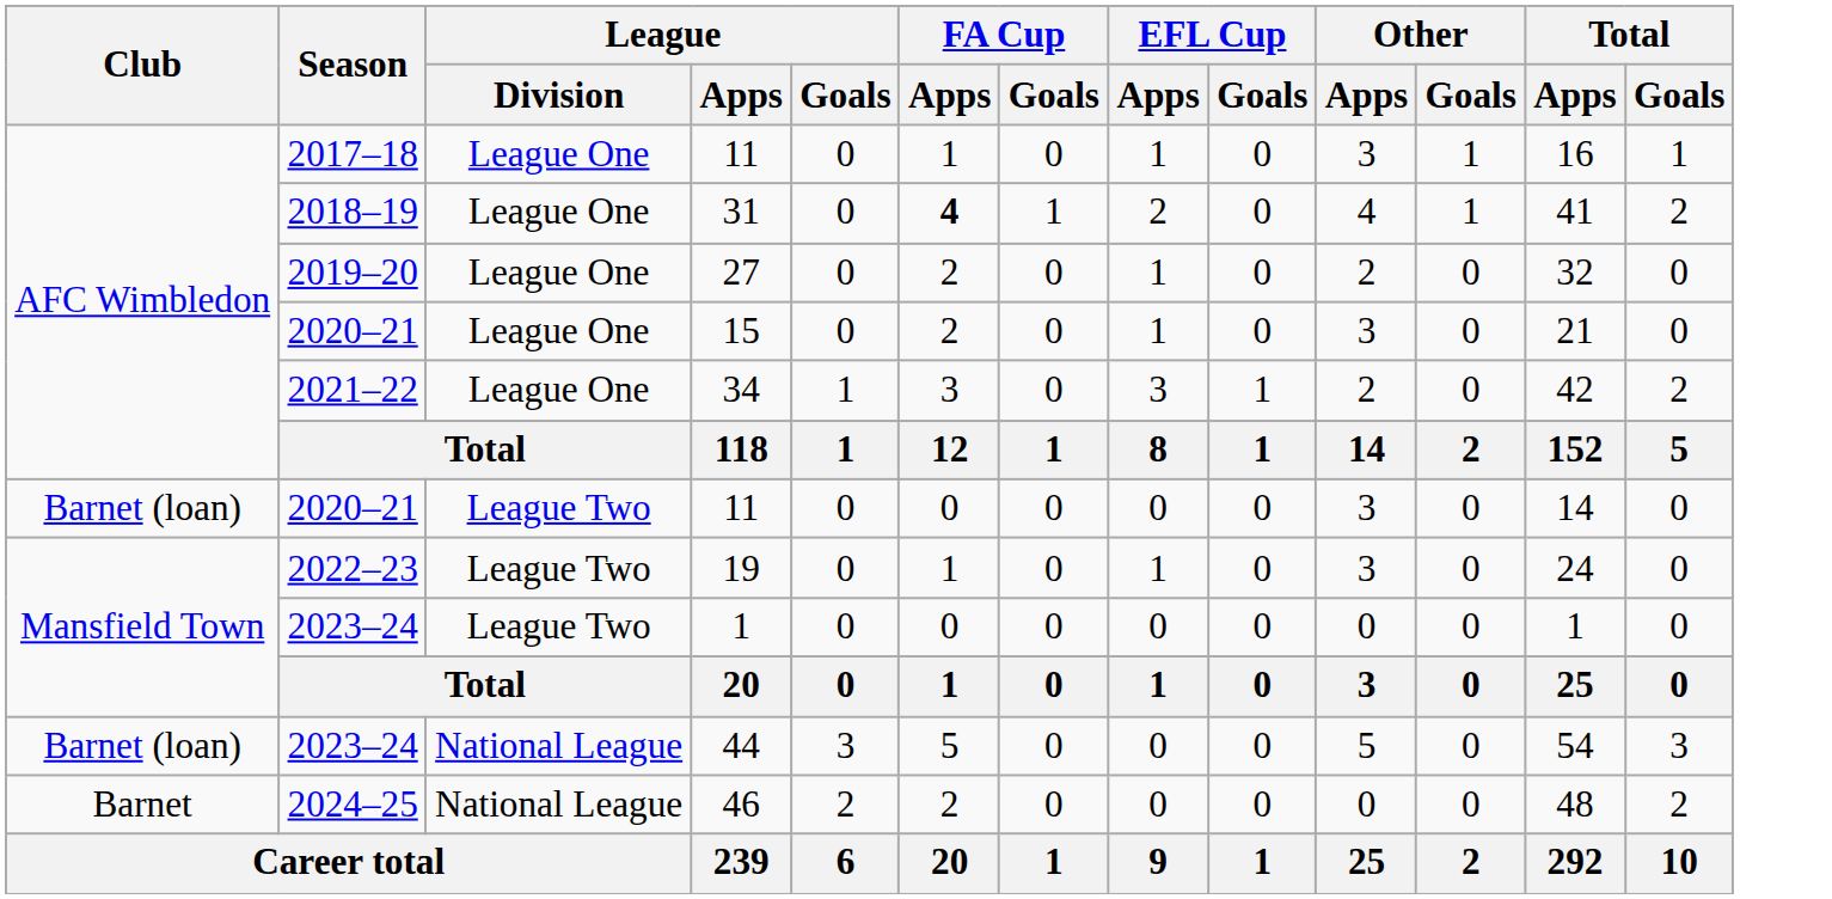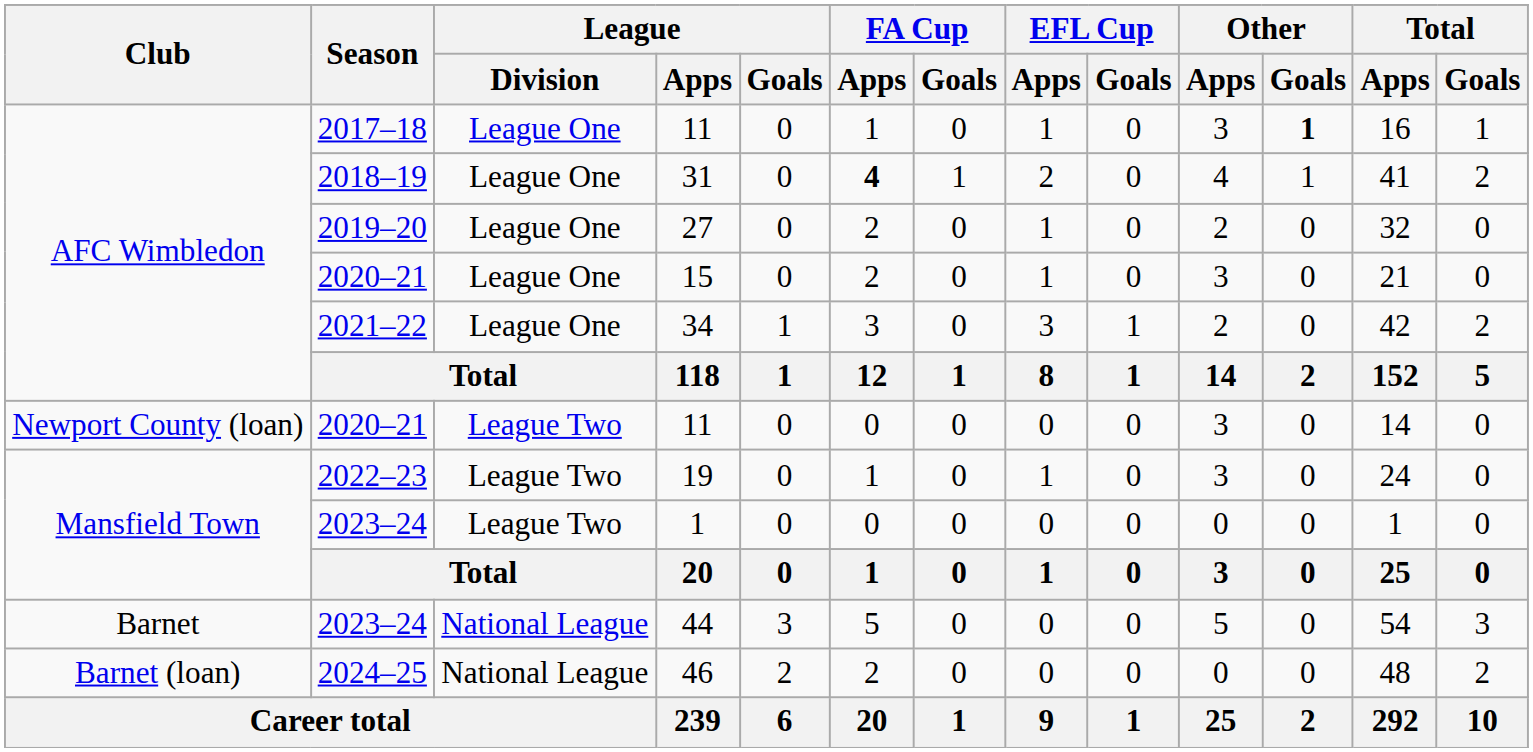 <table class="wikitable" style="text-align: center;">
 <tr>
 <th rowspan="2">Club</th>
 <th rowspan="2">Season</th>
 <th colspan="3">League</th>
 <th colspan="2"><a href='#'>FA Cup</a></th>
 <th colspan="2"><a href='#'>EFL Cup</a></th>
 <th colspan="2">Other</th>
 <th colspan="2">Total</th>
 </tr>
 <tr>
 <th>Division</th>
 <th>Apps</th>
 <th>Goals</th>
 <th>Apps</th>
 <th>Goals</th>
 <th>Apps</th>
 <th>Goals</th>
 <th>Apps</th>
 <th>Goals</th>
 <th>Apps</th>
 <th>Goals</th>
 </tr>
 <tr>
 <td rowspan=6><a href='#'>AFC Wimbledon</a></td>
 <td><a href='#'>2017–18</a></td>
 <td><a href='#'>League One</a></td>
 <td>11</td>
 <td>0</td>
 <td>1</td>
 <td>0</td>
 <td>1</td>
 <td>0</td>
 <td>3</td>
-<td>1</td>
+<td><strong>1</strong></td>
 <td>16</td>
 <td>1</td>
 </tr>
 <tr>
 <td><a href='#'>2018–19</a></td>
 <td>League One</td>
 <td>31</td>
 <td>0</td>
 <td><strong>4</strong></td>
 <td>1</td>
 <td>2</td>
 <td>0</td>
 <td>4</td>
 <td>1</td>
 <td>41</td>
 <td>2</td>
 </tr>
 <tr>
 <td><a href='#'>2019–20</a></td>
 <td>League One</td>
 <td>27</td>
 <td>0</td>
 <td>2</td>
 <td>0</td>
 <td>1</td>
 <td>0</td>
 <td>2</td>
 <td>0</td>
 <td>32</td>
 <td>0</td>
 </tr>
 <tr>
 <td><a href='#'>2020–21</a></td>
 <td>League One</td>
 <td>15</td>
 <td>0</td>
 <td>2</td>
 <td>0</td>
 <td>1</td>
 <td>0</td>
 <td>3</td>
 <td>0</td>
 <td>21</td>
 <td>0</td>
 </tr>
 <tr>
 <td><a href='#'>2021–22</a></td>
 <td>League One</td>
 <td>34</td>
 <td>1</td>
 <td>3</td>
 <td>0</td>
 <td>3</td>
 <td>1</td>
 <td>2</td>
 <td>0</td>
 <td>42</td>
 <td>2</td>
 </tr>
 <tr>
 <th colspan="2">Total</th>
 <th>118</th>
 <th>1</th>
 <th>12</th>
 <th>1</th>
 <th>8</th>
 <th>1</th>
 <th>14</th>
 <th>2</th>
 <th>152</th>
 <th>5</th>
 </tr>
 <tr>
-<td><a href='#'>Barnet</a> (loan)</td>
+<td><a href='#'>Newport County</a> (loan)</td>
 <td><a href='#'>2020–21</a></td>
 <td><a href='#'>League Two</a></td>
 <td>11</td>
 <td>0</td>
 <td>0</td>
 <td>0</td>
 <td>0</td>
 <td>0</td>
 <td>3</td>
 <td>0</td>
 <td>14</td>
 <td>0</td>
 </tr>
 <tr>
 <td rowspan=3><a href='#'>Mansfield Town</a></td>
 <td><a href='#'>2022–23</a></td>
 <td>League Two</td>
 <td>19</td>
 <td>0</td>
 <td>1</td>
 <td>0</td>
 <td>1</td>
 <td>0</td>
 <td>3</td>
 <td>0</td>
 <td>24</td>
 <td>0</td>
 </tr>
 <tr>
 <td><a href='#'>2023–24</a></td>
 <td>League Two</td>
 <td>1</td>
 <td>0</td>
 <td>0</td>
 <td>0</td>
 <td>0</td>
 <td>0</td>
 <td>0</td>
 <td>0</td>
 <td>1</td>
 <td>0</td>
 </tr>
 <tr>
 <th colspan="2">Total</th>
 <th>20</th>
 <th>0</th>
 <th>1</th>
 <th>0</th>
 <th>1</th>
 <th>0</th>
 <th>3</th>
 <th>0</th>
 <th>25</th>
 <th>0</th>
 </tr>
 <tr>
-<td><a href='#'>Barnet</a> (loan)</td>
+<td>Barnet</td>
 <td><a href='#'>2023–24</a></td>
 <td><a href='#'>National League</a></td>
 <td>44</td>
 <td>3</td>
 <td>5</td>
 <td>0</td>
 <td>0</td>
 <td>0</td>
 <td>5</td>
 <td>0</td>
 <td>54</td>
 <td>3</td>
 </tr>
 <tr>
-<td>Barnet</td>
+<td><a href='#'>Barnet</a> (loan)</td>
 <td><a href='#'>2024–25</a></td>
 <td>National League</td>
 <td>46</td>
 <td>2</td>
 <td>2</td>
 <td>0</td>
 <td>0</td>
 <td>0</td>
 <td>0</td>
 <td>0</td>
 <td>48</td>
 <td>2</td>
 </tr>
 <tr>
 <th colspan="3">Career total</th>
 <th>239</th>
 <th>6</th>
 <th>20</th>
 <th>1</th>
 <th>9</th>
 <th>1</th>
 <th>25</th>
 <th>2</th>
 <th>292</th>
 <th>10</th>
 </tr>
 </table>
